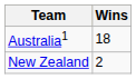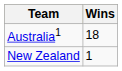 <table class="wikitable">
 <tr bgcolor=#bdb76b>
 <th>Team</th>
 <th>Wins</th>
 </tr>
 <tr>
 <td> <a href='#'>Australia</a><sup>1</sup></td>
 <td>18</td>
 </tr>
 <tr>
 <td> <a href='#'>New Zealand</a></td>
-<td>2</td>
+<td>1</td>
 </tr>
 </table>
